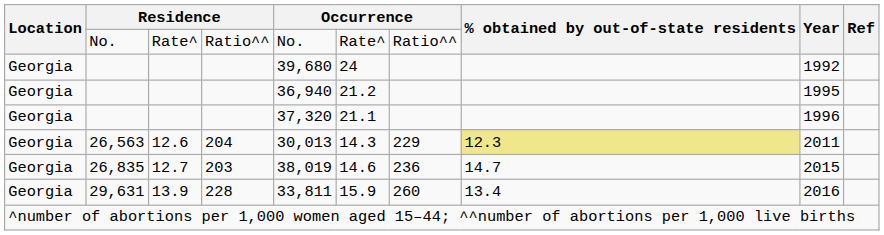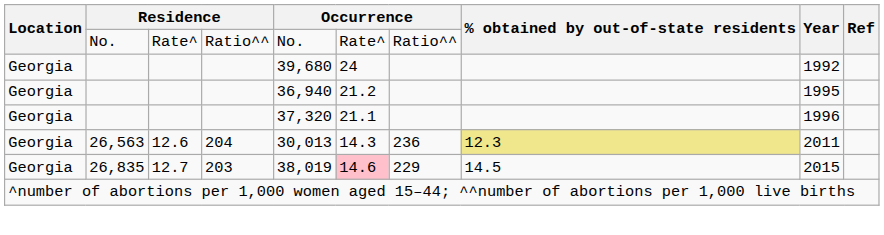 <table class="wikitable">
 <tr>
 <th rowspan="2">Location</th>
 <th colspan="3">Residence</th>
 <th colspan="3">Occurrence</th>
 <th rowspan="2">% obtained by out-of-state residents</th>
 <th rowspan="2">Year</th>
 <th rowspan="2">Ref</th>
 </tr>
 <tr>
 <td>No.</td>
 <td>Rate^</td>
 <td>Ratio^^</td>
 <td>No.</td>
 <td>Rate^</td>
 <td>Ratio^^</td>
 </tr>
 <tr>
 <td>Georgia</td>
 <td></td>
 <td></td>
 <td></td>
 <td>39,680</td>
 <td>24</td>
 <td></td>
 <td></td>
 <td>1992</td>
 <td></td>
 </tr>
 <tr>
 <td>Georgia</td>
 <td></td>
 <td></td>
 <td></td>
 <td>36,940</td>
 <td>21.2</td>
 <td></td>
 <td></td>
 <td>1995</td>
 <td></td>
 </tr>
 <tr>
 <td>Georgia</td>
 <td></td>
 <td></td>
 <td></td>
 <td>37,320</td>
 <td>21.1</td>
 <td></td>
 <td></td>
 <td>1996</td>
 <td></td>
 </tr>
 <tr>
 <td>Georgia</td>
 <td>26,563</td>
 <td>12.6</td>
 <td>204</td>
 <td>30,013</td>
 <td>14.3</td>
-<td>229</td>
+<td>236</td>
 <td style="background: khaki;">12.3</td>
 <td>2011</td>
 <td></td>
 </tr>
 <tr>
 <td>Georgia</td>
 <td>26,835</td>
 <td>12.7</td>
 <td>203</td>
 <td>38,019</td>
-<td>14.6</td>
-<td>236</td>
-<td>14.7</td>
+<td style="background: pink;">14.6</td>
+<td>229</td>
+<td>14.5</td>
 <td>2015</td>
-<td></td>
-</tr>
-<tr>
-<td>Georgia</td>
-<td>29,631</td>
-<td>13.9</td>
-<td>228</td>
-<td>33,811</td>
-<td>15.9</td>
-<td>260</td>
-<td>13.4</td>
-<td>2016</td>
 <td></td>
 </tr>
 <tr>
 <td colspan="10">^number of abortions per 1,000 women aged 15–44; ^^number of abortions per 1,000 live births</td>
 </tr>
 </table>
